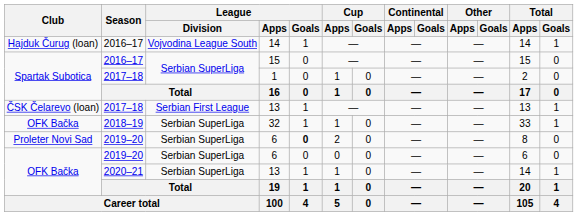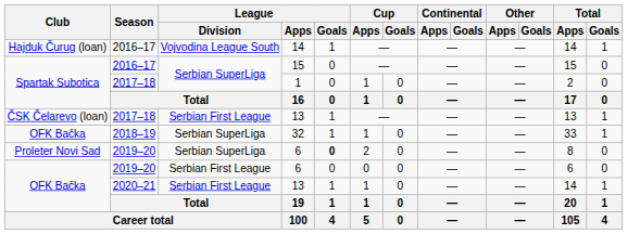 <table class="wikitable" style="text-align: center;font-size:90%">
 <tr>
 <th rowspan="2">Club</th>
 <th rowspan="2">Season</th>
 <th colspan="3">League</th>
 <th colspan="2">Cup</th>
 <th colspan="2">Continental</th>
 <th colspan="2">Other</th>
 <th colspan="2">Total</th>
 </tr>
 <tr>
 <th>Division</th>
 <th>Apps</th>
 <th>Goals</th>
 <th>Apps</th>
 <th>Goals</th>
 <th>Apps</th>
 <th>Goals</th>
 <th>Apps</th>
 <th>Goals</th>
 <th>Apps</th>
 <th>Goals</th>
 </tr>
 <tr>
 <td><a href='#'>Hajduk Čurug</a> (loan)</td>
 <td>2016–17</td>
 <td><a href='#'>Vojvodina League South</a></td>
 <td>14</td>
 <td>1</td>
 <td colspan="2">—</td>
 <td colspan="2">—</td>
 <td colspan="2">—</td>
 <td>14</td>
 <td>1</td>
 </tr>
 <tr>
 <td rowspan="3"><a href='#'>Spartak Subotica</a></td>
 <td><a href='#'>2016–17</a></td>
 <td rowspan="2"><a href='#'>Serbian SuperLiga</a></td>
 <td>15</td>
 <td>0</td>
 <td colspan="2">—</td>
 <td colspan="2">—</td>
 <td colspan="2">—</td>
 <td>15</td>
 <td>0</td>
 </tr>
 <tr>
 <td><a href='#'>2017–18</a></td>
 <td>1</td>
 <td>0</td>
 <td>1</td>
 <td>0</td>
 <td colspan="2">—</td>
 <td colspan="2">—</td>
 <td>2</td>
 <td>0</td>
 </tr>
 <tr>
 <th colspan="2">Total</th>
 <th>16</th>
 <th>0</th>
 <th>1</th>
 <th>0</th>
 <th colspan="2">—</th>
 <th colspan="2">—</th>
 <th>17</th>
 <th>0</th>
 </tr>
 <tr>
 <td><a href='#'>ČSK Čelarevo</a> (loan)</td>
 <td><a href='#'>2017–18</a></td>
 <td><a href='#'>Serbian First League</a></td>
 <td>13</td>
 <td>1</td>
 <td colspan="2">—</td>
 <td colspan="2">—</td>
 <td colspan="2">—</td>
 <td>13</td>
 <td>1</td>
 </tr>
 <tr>
 <td><a href='#'>OFK Bačka</a></td>
 <td><a href='#'>2018–19</a></td>
 <td>Serbian SuperLiga</td>
 <td>32</td>
 <td>1</td>
 <td>1</td>
 <td>0</td>
 <td colspan="2">—</td>
 <td colspan="2">—</td>
 <td>33</td>
 <td>1</td>
 </tr>
 <tr>
 <td><a href='#'>Proleter Novi Sad</a></td>
 <td><a href='#'>2019–20</a></td>
 <td>Serbian SuperLiga</td>
 <td>6</td>
 <td><strong>0</strong></td>
 <td>2</td>
 <td>0</td>
 <td colspan="2">—</td>
 <td colspan="2">—</td>
 <td>8</td>
 <td>0</td>
 </tr>
 <tr>
 <td rowspan="3"><a href='#'>OFK Bačka</a></td>
 <td><a href='#'>2019–20</a></td>
-<td>Serbian SuperLiga</td>
+<td>Serbian First League</td>
 <td>6</td>
 <td>0</td>
 <td>0</td>
 <td>0</td>
 <td colspan="2">—</td>
 <td colspan="2">—</td>
 <td>6</td>
 <td>0</td>
 </tr>
 <tr>
 <td><a href='#'>2020–21</a></td>
-<td>Serbian SuperLiga</td>
+<td><a href='#'>Serbian First League</a></td>
 <td>13</td>
 <td>1</td>
 <td>1</td>
 <td>0</td>
 <td colspan="2">—</td>
 <td colspan="2">—</td>
 <td>14</td>
 <td>1</td>
 </tr>
 <tr>
 <th colspan="2">Total</th>
 <th>19</th>
 <th>1</th>
 <th>1</th>
 <th>0</th>
 <th colspan="2">—</th>
 <th colspan="2">—</th>
 <th>20</th>
 <th>1</th>
 </tr>
 <tr>
 <th colspan="3">Career total</th>
 <th>100</th>
 <th>4</th>
 <th>5</th>
 <th>0</th>
 <th colspan="2">—</th>
 <th colspan="2">—</th>
 <th>105</th>
 <th>4</th>
 </tr>
 </table>
